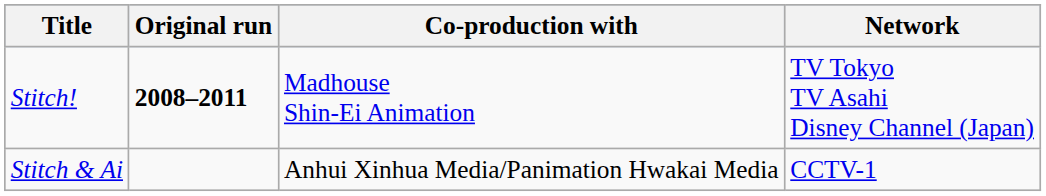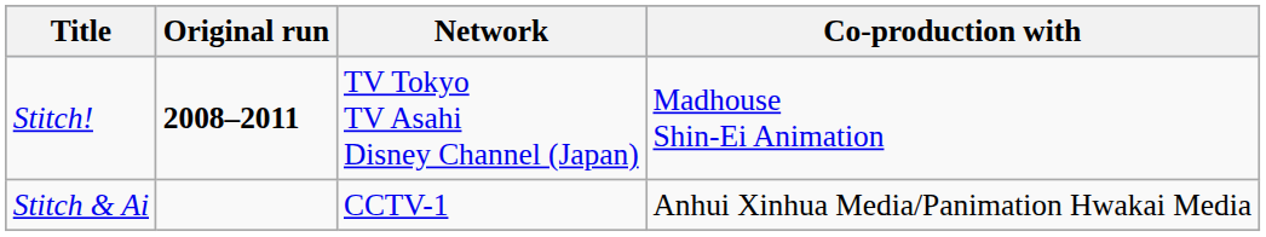 <table class="wikitable sortable" style="font-size: 95%;">
 <tr bgcolor="#B0C4DE">
 <th>Title</th>
 <th>Original run</th>
+<th>Network</th>
 <th>Co-production with</th>
-<th>Network</th>
 </tr>
 <tr>
 <td><em><a href='#'>Stitch!</a></em></td>
 <td><strong>2008–2011</strong></td>
+<td><a href='#'>TV Tokyo</a><br><a href='#'>TV Asahi</a><br><a href='#'>Disney Channel (Japan)</a></td>
 <td><a href='#'>Madhouse</a><br><a href='#'>Shin-Ei Animation</a></td>
-<td><a href='#'>TV Tokyo</a><br><a href='#'>TV Asahi</a><br><a href='#'>Disney Channel (Japan)</a></td>
 </tr>
 <tr>
 <td><em><a href='#'>Stitch & Ai</a></em></td>
 <td></td>
+<td><a href='#'>CCTV-1</a></td>
 <td>Anhui Xinhua Media/Panimation Hwakai Media</td>
-<td><a href='#'>CCTV-1</a></td>
 </tr>
 </table>
